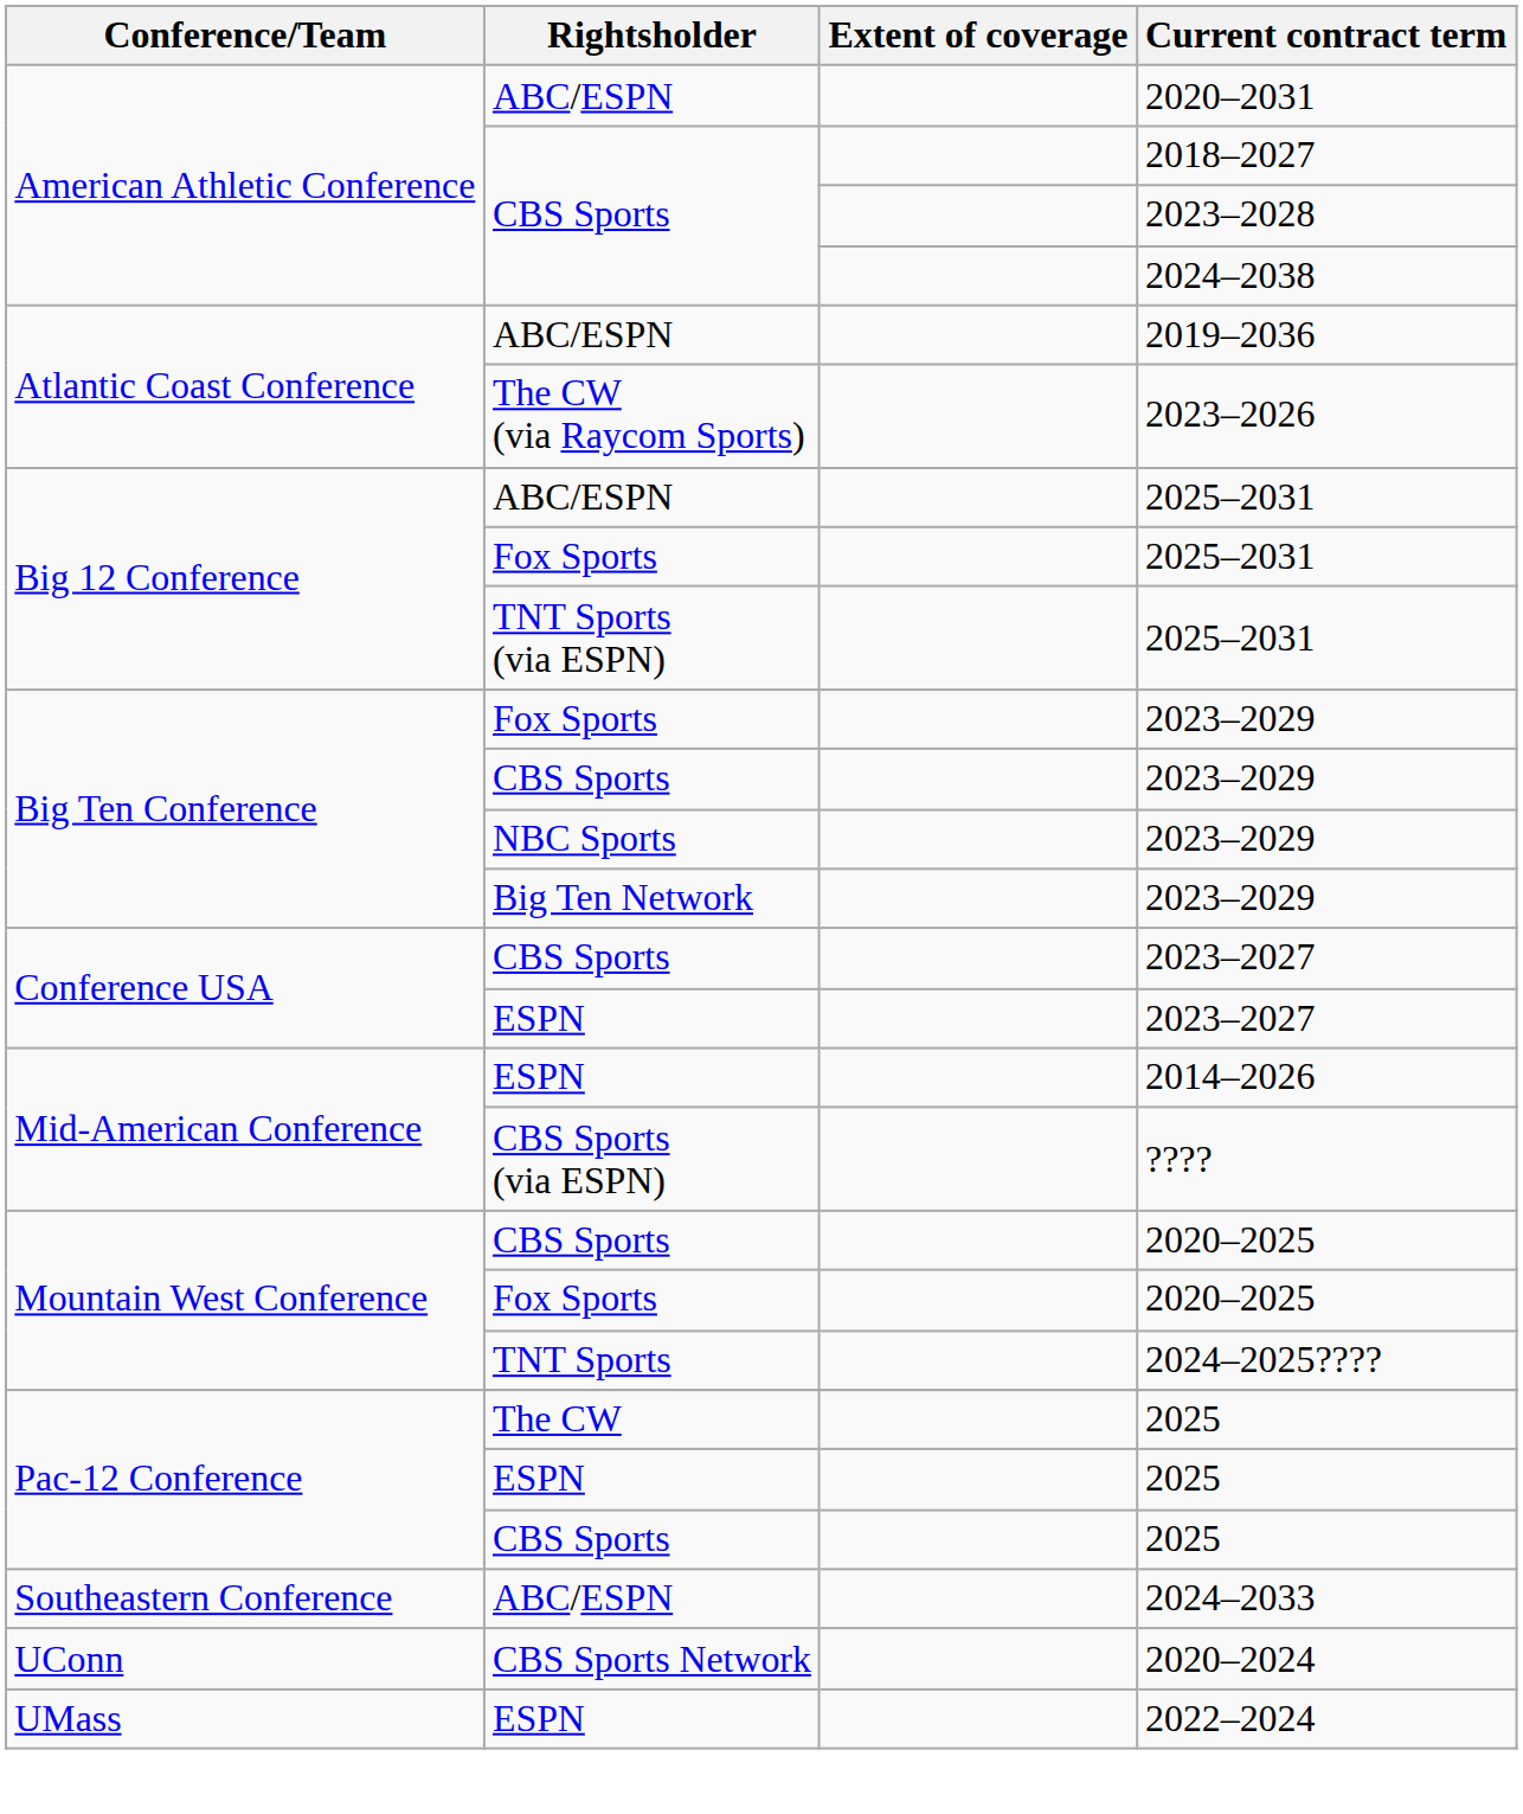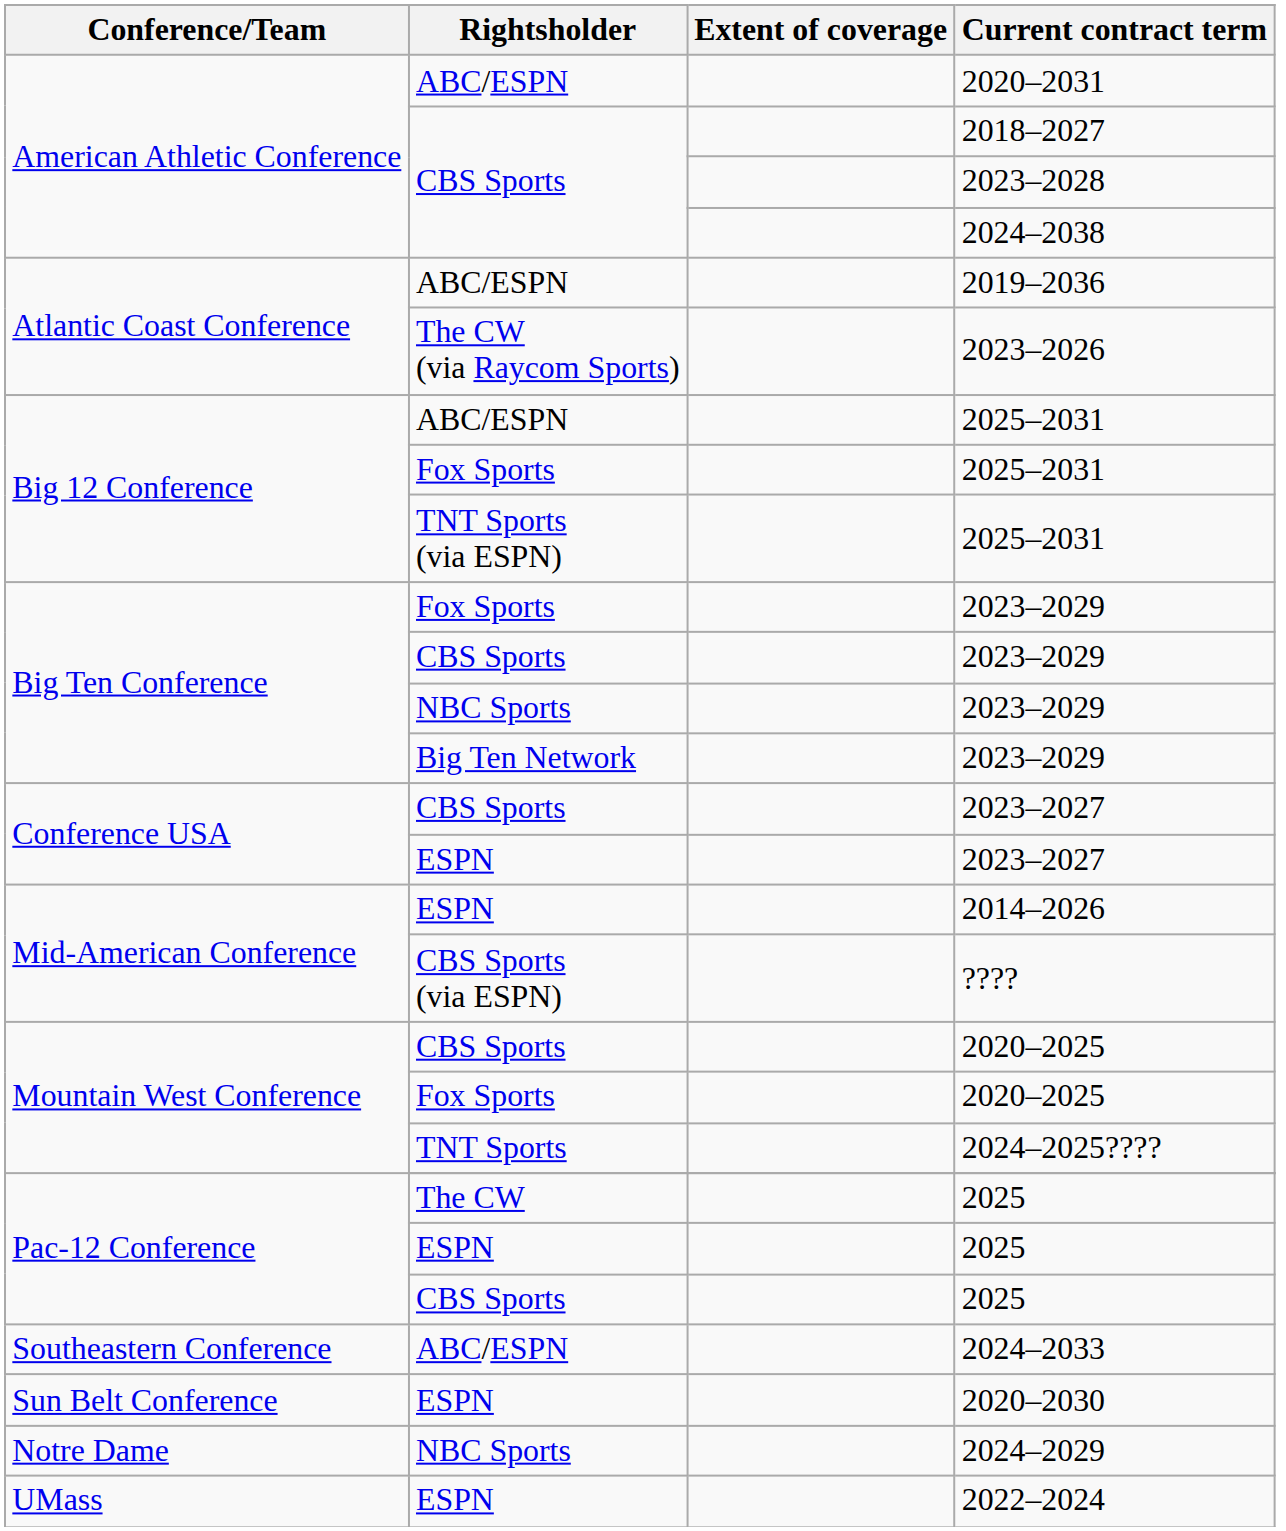 <table class="wikitable">
 <tr>
 <th>Conference/Team</th>
 <th>Rightsholder</th>
 <th>Extent of coverage</th>
 <th>Current contract term</th>
 </tr>
 <tr>
 <td rowspan=4><a href='#'>American Athletic Conference</a></td>
 <td><a href='#'>ABC</a>/<a href='#'>ESPN</a></td>
 <td></td>
 <td>2020–2031</td>
 </tr>
 <tr>
 <td rowspan=3><a href='#'>CBS Sports</a></td>
 <td></td>
 <td>2018–2027</td>
 </tr>
 <tr>
 <td></td>
 <td>2023–2028</td>
 </tr>
 <tr>
 <td></td>
 <td>2024–2038</td>
 </tr>
 <tr>
 <td rowspan=2><a href='#'>Atlantic Coast Conference</a></td>
 <td>ABC/ESPN</td>
 <td></td>
 <td>2019–2036</td>
 </tr>
 <tr>
 <td><a href='#'>The CW</a><br>(via <a href='#'>Raycom Sports</a>)</td>
 <td></td>
 <td>2023–2026</td>
 </tr>
 <tr>
 <td rowspan=3><a href='#'>Big 12 Conference</a></td>
 <td>ABC/ESPN</td>
 <td></td>
 <td>2025–2031</td>
 </tr>
 <tr>
 <td><a href='#'>Fox Sports</a></td>
 <td></td>
 <td>2025–2031</td>
 </tr>
 <tr>
 <td><a href='#'>TNT Sports</a><br>(via ESPN)</td>
 <td></td>
 <td>2025–2031</td>
 </tr>
 <tr>
 <td rowspan=4><a href='#'>Big Ten Conference</a></td>
 <td><a href='#'>Fox Sports</a></td>
 <td></td>
 <td>2023–2029</td>
 </tr>
 <tr>
 <td><a href='#'>CBS Sports</a></td>
 <td></td>
 <td>2023–2029</td>
 </tr>
 <tr>
 <td><a href='#'>NBC Sports</a></td>
 <td></td>
 <td>2023–2029</td>
 </tr>
 <tr>
 <td><a href='#'>Big Ten Network</a></td>
 <td></td>
 <td>2023–2029</td>
 </tr>
 <tr>
 <td rowspan=2><a href='#'>Conference USA</a></td>
 <td><a href='#'>CBS Sports</a></td>
 <td></td>
 <td>2023–2027</td>
 </tr>
 <tr>
 <td><a href='#'>ESPN</a></td>
 <td></td>
 <td>2023–2027</td>
 </tr>
 <tr>
 <td rowspan=2><a href='#'>Mid-American Conference</a></td>
 <td><a href='#'>ESPN</a></td>
 <td></td>
 <td>2014–2026</td>
 </tr>
 <tr>
 <td><a href='#'>CBS Sports</a><br>(via ESPN)</td>
 <td></td>
 <td>????</td>
 </tr>
 <tr>
 <td rowspan=3><a href='#'>Mountain West Conference</a></td>
 <td><a href='#'>CBS Sports</a></td>
 <td></td>
 <td>2020–2025</td>
 </tr>
 <tr>
 <td><a href='#'>Fox Sports</a></td>
 <td></td>
 <td>2020–2025</td>
 </tr>
 <tr>
 <td><a href='#'>TNT Sports</a></td>
 <td></td>
 <td>2024–2025????</td>
 </tr>
 <tr>
 <td rowspan=4><a href='#'>Pac-12 Conference</a></td>
 </tr>
 <tr>
 <td><a href='#'>The CW</a></td>
 <td></td>
 <td>2025</td>
 </tr>
 <tr>
 <td><a href='#'>ESPN</a></td>
 <td></td>
 <td>2025</td>
 </tr>
 <tr>
 <td><a href='#'>CBS Sports</a></td>
 <td></td>
 <td>2025</td>
 </tr>
 <tr>
 <td><a href='#'>Southeastern Conference</a></td>
 <td><a href='#'>ABC</a>/<a href='#'>ESPN</a></td>
 <td></td>
 <td>2024–2033</td>
 </tr>
 <tr>
-<td><a href='#'>UConn</a></td>
-<td><a href='#'>CBS Sports Network</a></td>
+<td><a href='#'>Sun Belt Conference</a></td>
+<td><a href='#'>ESPN</a></td>
 <td></td>
-<td>2020–2024</td>
+<td>2020–2030</td>
+</tr>
+<tr>
+<td><a href='#'>Notre Dame</a></td>
+<td><a href='#'>NBC Sports</a></td>
+<td></td>
+<td>2024–2029</td>
 </tr>
 <tr>
 <td><a href='#'>UMass</a></td>
 <td><a href='#'>ESPN</a></td>
 <td></td>
 <td>2022–2024</td>
 </tr>
 </table>
